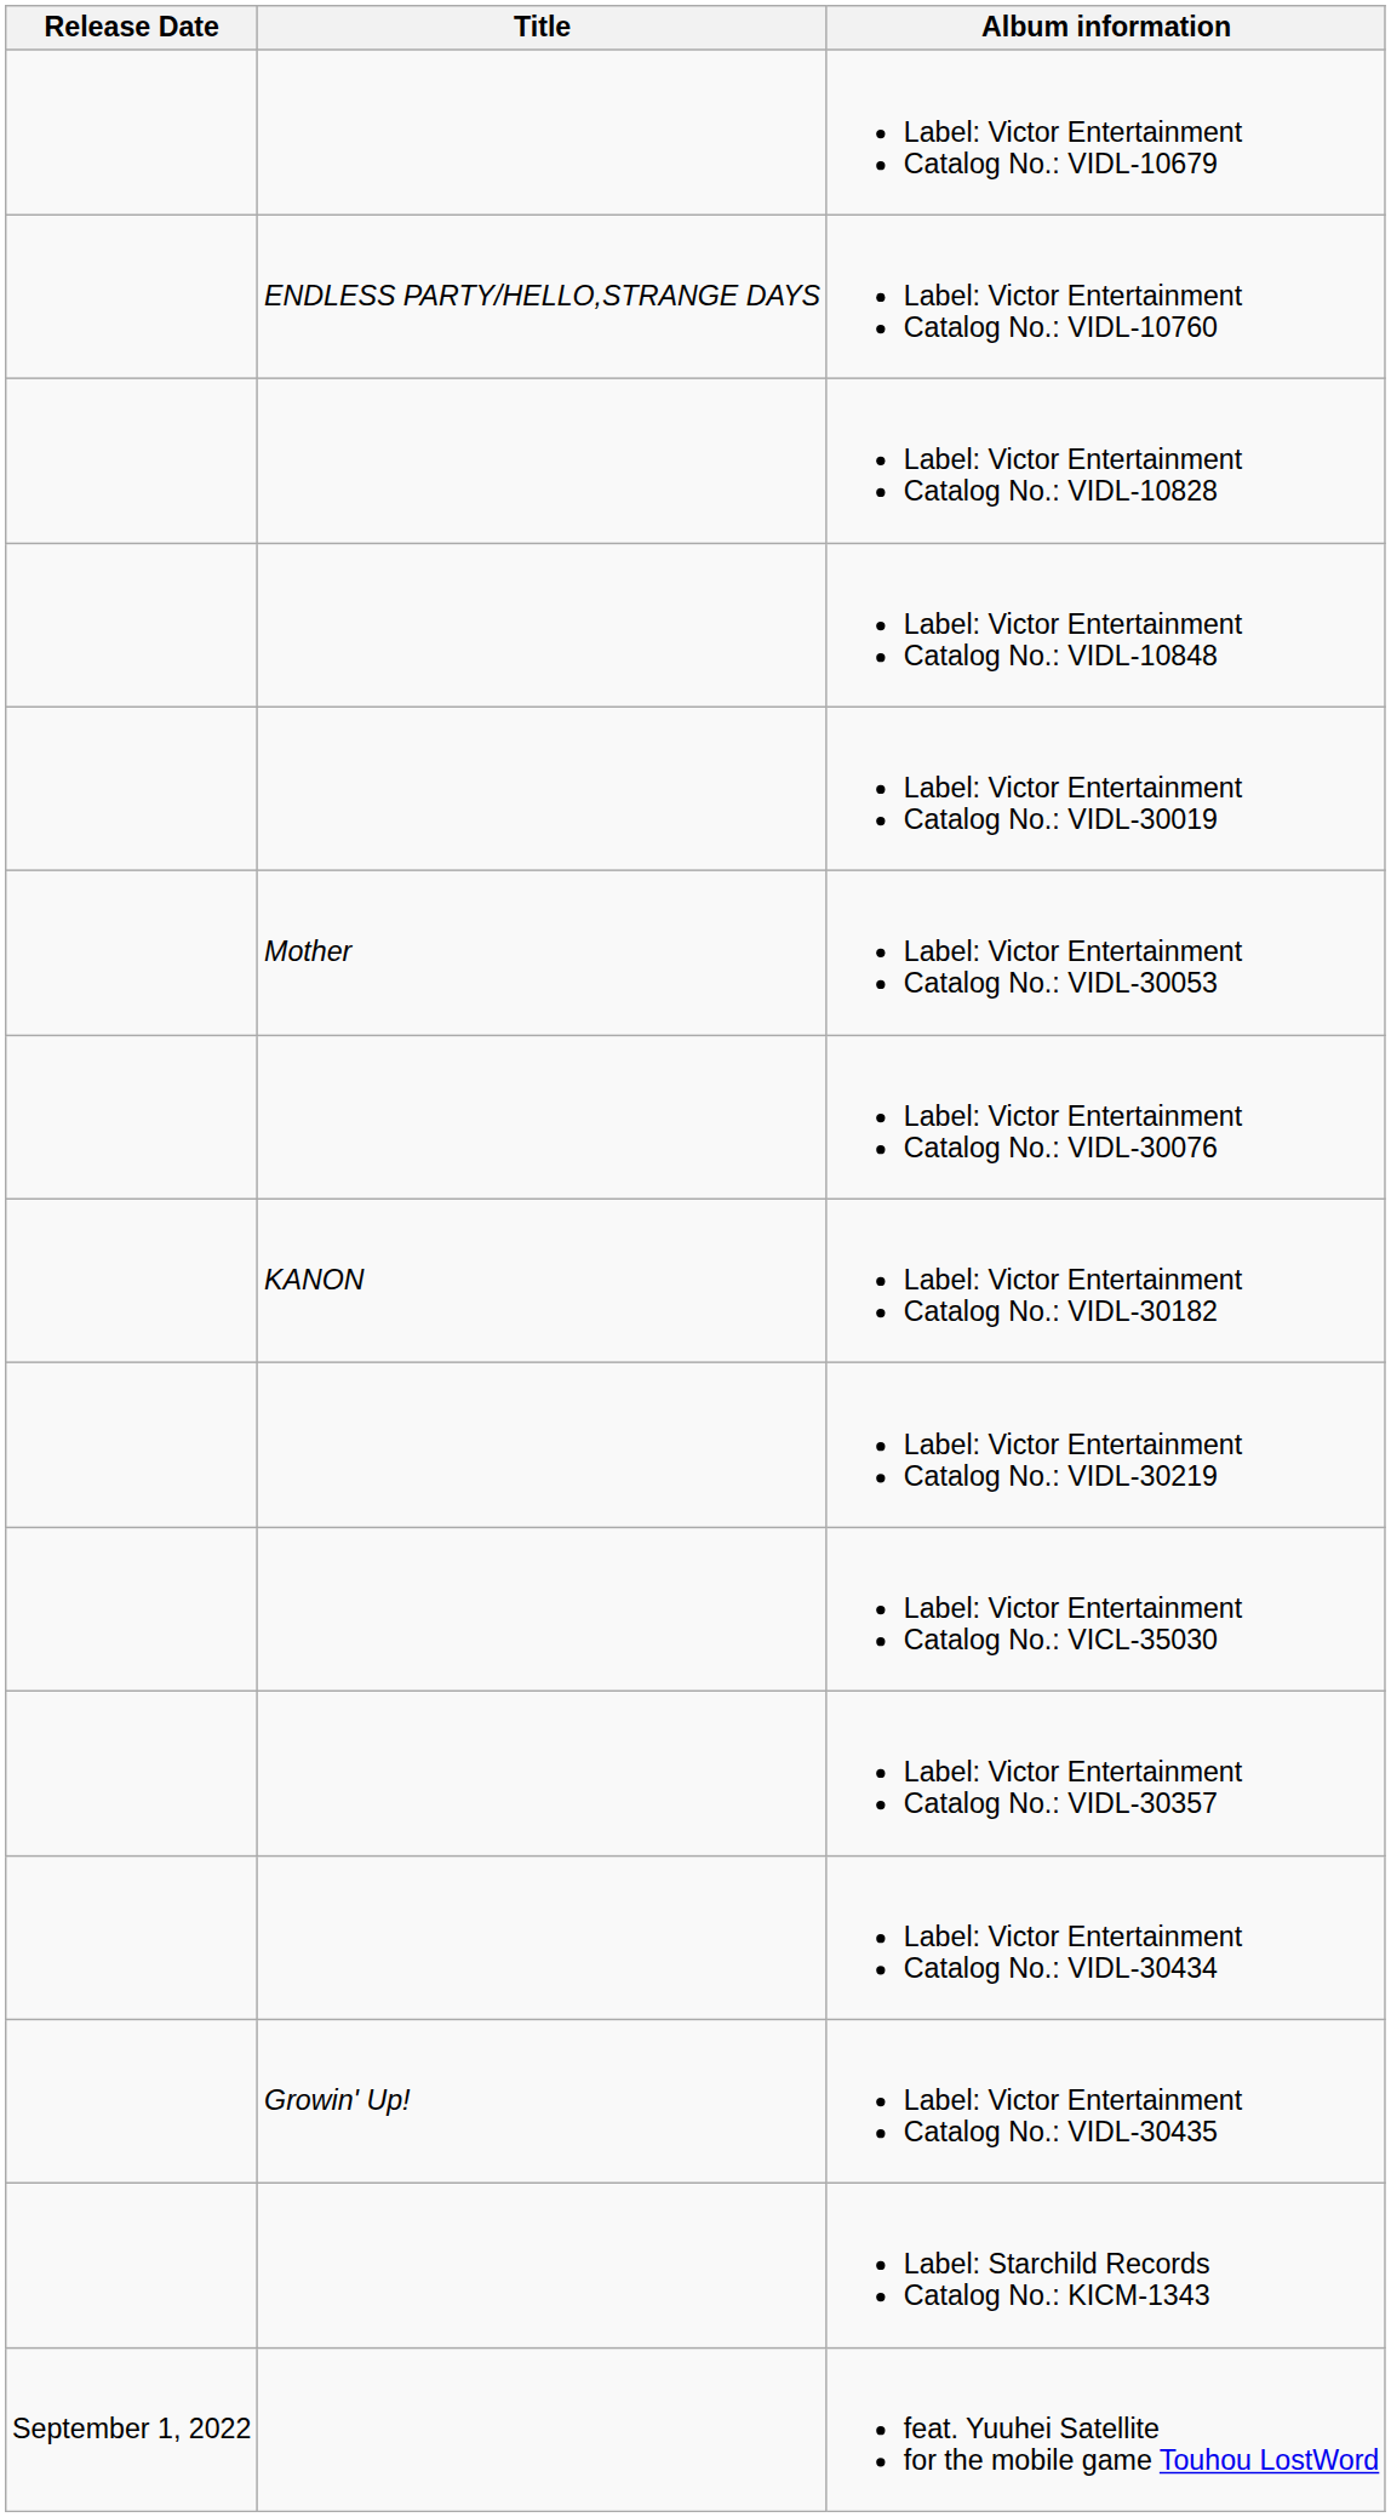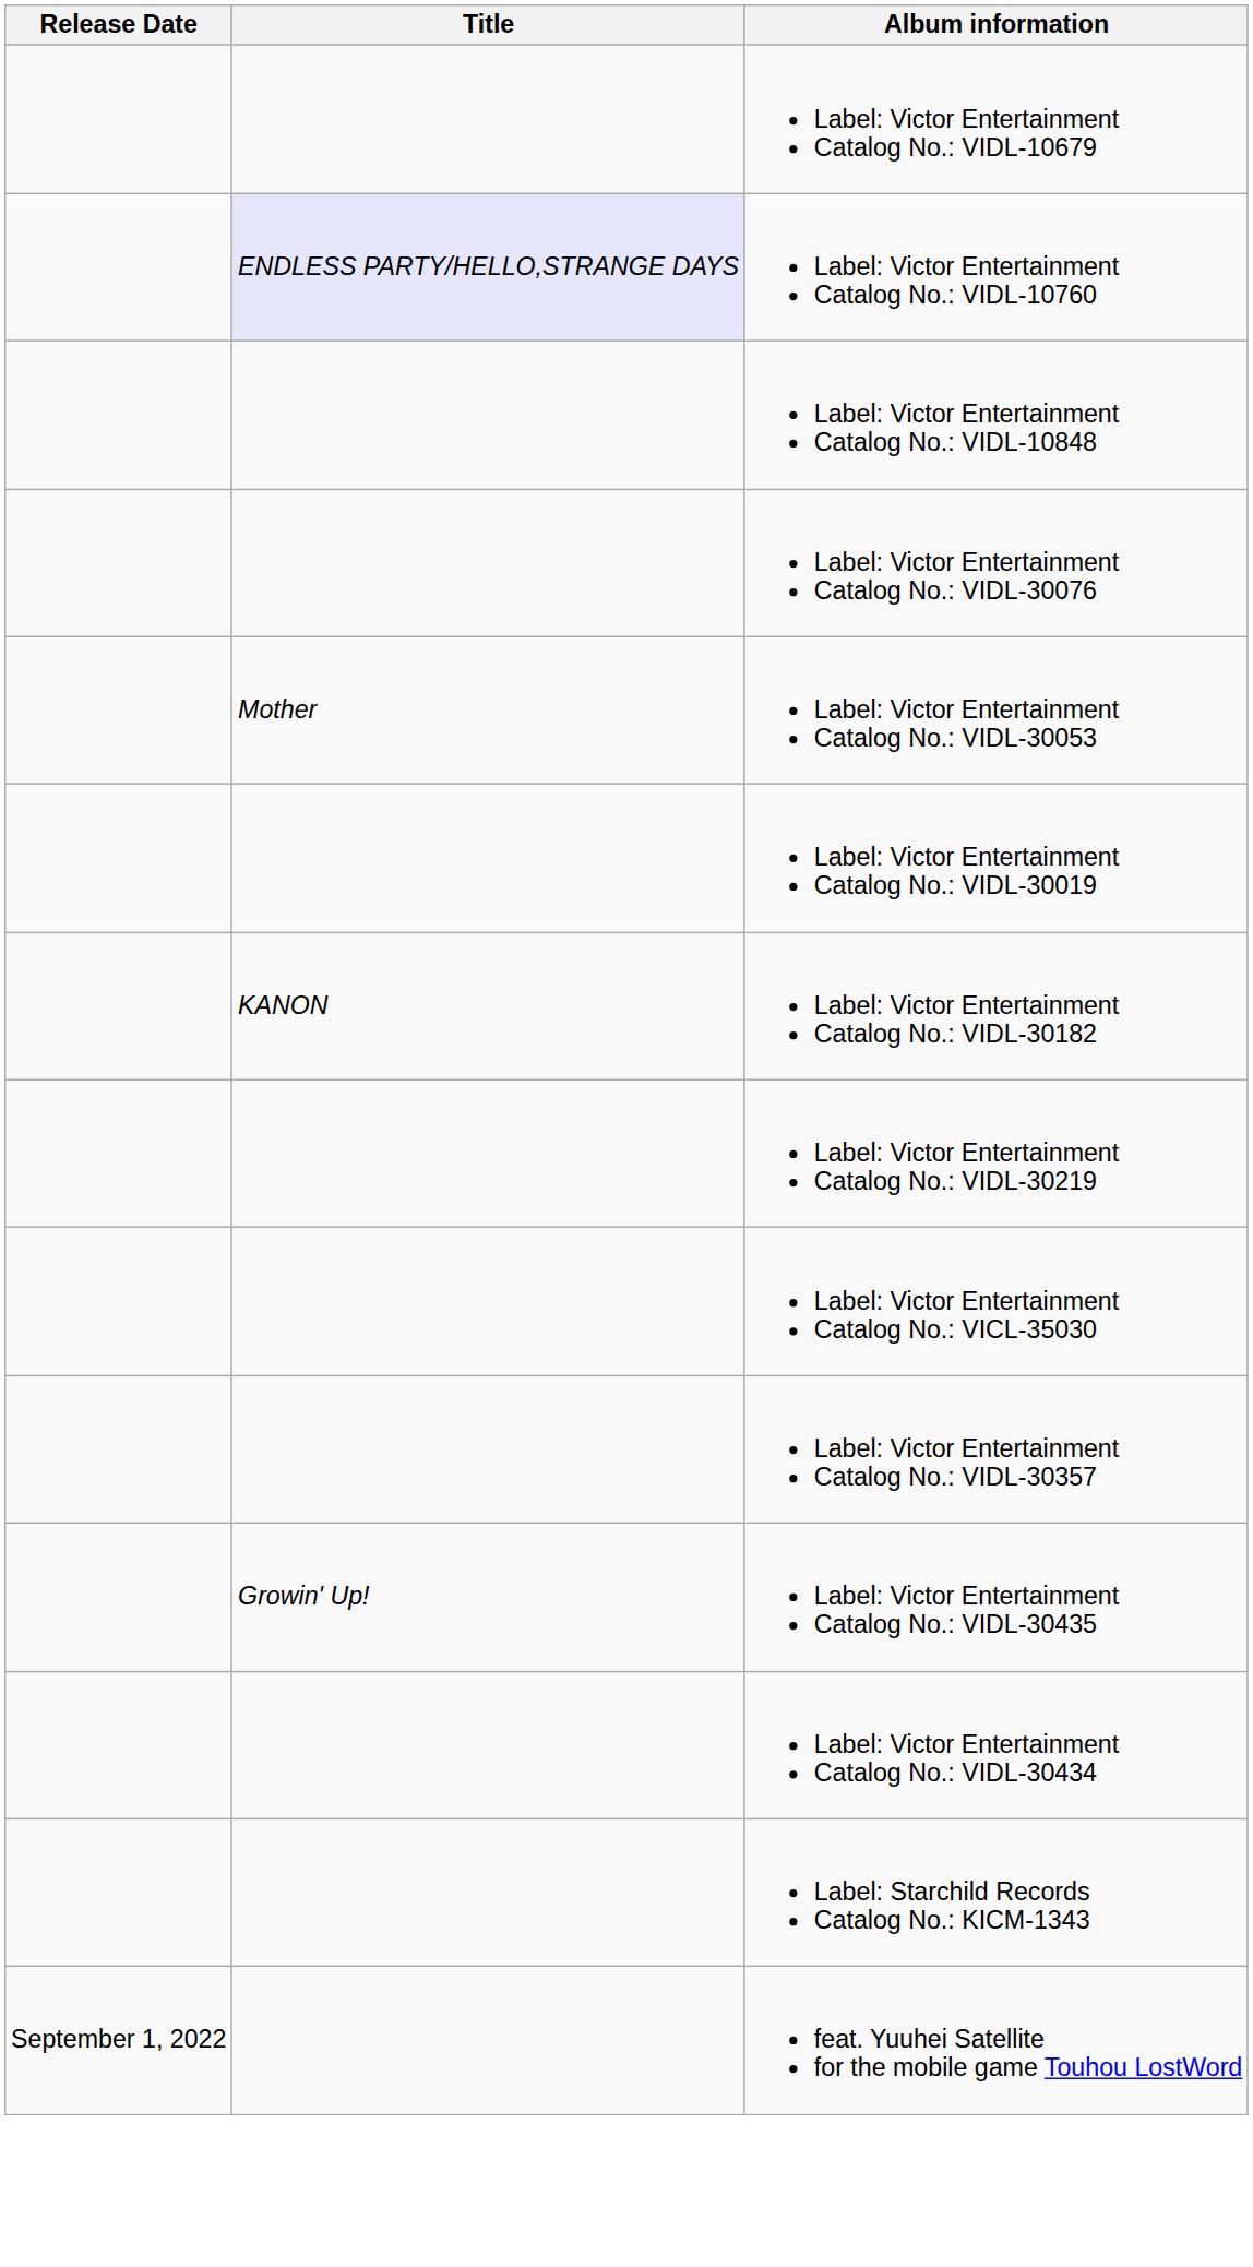 <table class="wikitable plainrowheaders">
 <tr>
 <th>Release Date</th>
 <th>Title</th>
 <th>Album information</th>
 </tr>
 <tr>
 <td></td>
 <td></td>
 <td><br><ul><li>Label: Victor Entertainment</li><li>Catalog No.: VIDL-10679</li></ul></td>
 </tr>
 <tr>
 <td></td>
-<td><em>ENDLESS PARTY/HELLO,STRANGE DAYS</em></td>
+<td style="background: lavender;"><em>ENDLESS PARTY/HELLO,STRANGE DAYS</em></td>
 <td><br><ul><li>Label: Victor Entertainment</li><li>Catalog No.: VIDL-10760</li></ul></td>
-</tr>
-<tr>
-<td></td>
-<td></td>
-<td><br><ul><li>Label: Victor Entertainment</li><li>Catalog No.: VIDL-10828</li></ul></td>
 </tr>
 <tr>
 <td></td>
 <td></td>
 <td><br><ul><li>Label: Victor Entertainment</li><li>Catalog No.: VIDL-10848</li></ul></td>
 </tr>
 <tr>
 <td></td>
 <td></td>
-<td><br><ul><li>Label: Victor Entertainment</li><li>Catalog No.: VIDL-30019</li></ul></td>
+<td><br><ul><li>Label: Victor Entertainment</li><li>Catalog No.: VIDL-30076</li></ul></td>
 </tr>
 <tr>
 <td></td>
 <td><em>Mother</em></td>
 <td><br><ul><li>Label: Victor Entertainment</li><li>Catalog No.: VIDL-30053</li></ul></td>
 </tr>
 <tr>
 <td></td>
 <td></td>
-<td><br><ul><li>Label: Victor Entertainment</li><li>Catalog No.: VIDL-30076</li></ul></td>
+<td><br><ul><li>Label: Victor Entertainment</li><li>Catalog No.: VIDL-30019</li></ul></td>
 </tr>
 <tr>
 <td></td>
 <td><em>KANON</em></td>
 <td><br><ul><li>Label: Victor Entertainment</li><li>Catalog No.: VIDL-30182</li></ul></td>
 </tr>
 <tr>
 <td></td>
 <td></td>
 <td><br><ul><li>Label: Victor Entertainment</li><li>Catalog No.: VIDL-30219</li></ul></td>
 </tr>
 <tr>
 <td></td>
 <td></td>
 <td><br><ul><li>Label: Victor Entertainment</li><li>Catalog No.: VICL-35030</li></ul></td>
 </tr>
 <tr>
 <td></td>
 <td></td>
 <td><br><ul><li>Label: Victor Entertainment</li><li>Catalog No.: VIDL-30357</li></ul></td>
 </tr>
 <tr>
 <td></td>
-<td></td>
-<td><br><ul><li>Label: Victor Entertainment</li><li>Catalog No.: VIDL-30434</li></ul></td>
+<td><em>Growin' Up!</em></td>
+<td><br><ul><li>Label: Victor Entertainment</li><li>Catalog No.: VIDL-30435</li></ul></td>
 </tr>
 <tr>
 <td></td>
-<td><em>Growin' Up!</em></td>
-<td><br><ul><li>Label: Victor Entertainment</li><li>Catalog No.: VIDL-30435</li></ul></td>
+<td></td>
+<td><br><ul><li>Label: Victor Entertainment</li><li>Catalog No.: VIDL-30434</li></ul></td>
 </tr>
 <tr>
 <td></td>
 <td></td>
 <td><br><ul><li>Label: Starchild Records</li><li>Catalog No.: KICM-1343</li></ul></td>
 </tr>
 <tr>
 <td>September 1, 2022</td>
 <td></td>
 <td><br><ul><li>feat. Yuuhei Satellite</li><li>for the mobile game <a href='#'>Touhou LostWord</a></li></ul></td>
 </tr>
 </table>
